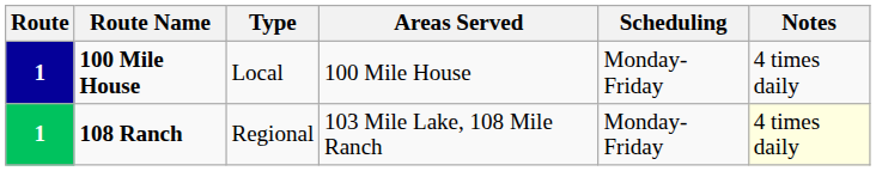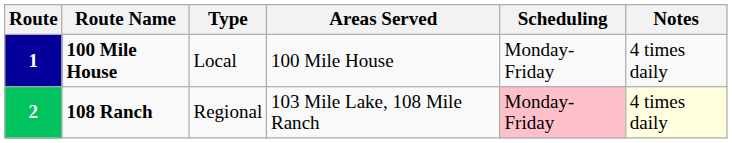 <table class="wikitable">
 <tr>
 <th>Route</th>
 <th>Route Name</th>
 <th>Type</th>
 <th>Areas Served</th>
 <th>Scheduling</th>
 <th>Notes</th>
 </tr>
 <tr>
 <td Style="background: #050099; color: white; text-align: center;"><strong>1</strong></td>
 <td><strong>100 Mile House</strong></td>
 <td>Local</td>
 <td>100 Mile House</td>
 <td>Monday-Friday</td>
 <td>4 times daily</td>
 </tr>
 <tr>
-<td Style="background: #00C25E; color: white; text-align: center;"><strong>1</strong></td>
+<td Style="background: #00C25E; color: white; text-align: center;"><strong>2</strong></td>
 <td><strong>108 Ranch</strong></td>
 <td>Regional</td>
 <td>103 Mile Lake, 108 Mile Ranch</td>
-<td>Monday-Friday</td>
+<td style="background: pink;">Monday-Friday</td>
 <td style="background: lightyellow;">4 times daily</td>
 </tr>
 </table>
